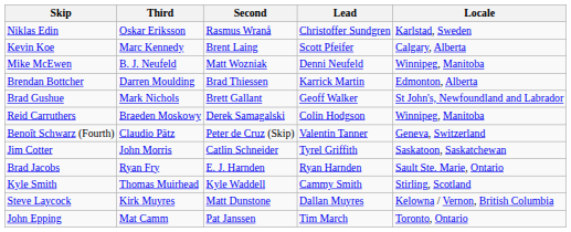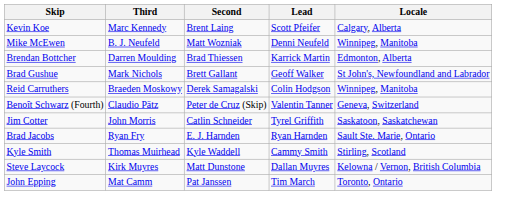 <table class=wikitable>
 <tr>
 <th>Skip</th>
 <th>Third</th>
 <th>Second</th>
 <th>Lead</th>
 <th>Locale</th>
-</tr>
-<tr>
-<td><a href='#'>Niklas Edin</a></td>
-<td><a href='#'>Oskar Eriksson</a></td>
-<td><a href='#'>Rasmus Wranå</a></td>
-<td><a href='#'>Christoffer Sundgren</a></td>
-<td> <a href='#'>Karlstad</a>, <a href='#'>Sweden</a></td>
 </tr>
 <tr>
 <td><a href='#'>Kevin Koe</a></td>
 <td><a href='#'>Marc Kennedy</a></td>
 <td><a href='#'>Brent Laing</a></td>
 <td><a href='#'>Scott Pfeifer</a></td>
 <td> <a href='#'>Calgary</a>, <a href='#'>Alberta</a></td>
 </tr>
 <tr>
 <td><a href='#'>Mike McEwen</a></td>
 <td><a href='#'>B. J. Neufeld</a></td>
 <td><a href='#'>Matt Wozniak</a></td>
 <td><a href='#'>Denni Neufeld</a></td>
 <td> <a href='#'>Winnipeg</a>, <a href='#'>Manitoba</a></td>
 </tr>
 <tr>
 <td><a href='#'>Brendan Bottcher</a></td>
 <td><a href='#'>Darren Moulding</a></td>
 <td><a href='#'>Brad Thiessen</a></td>
 <td><a href='#'>Karrick Martin</a></td>
 <td> <a href='#'>Edmonton</a>, <a href='#'>Alberta</a></td>
 </tr>
 <tr>
 <td><a href='#'>Brad Gushue</a></td>
 <td><a href='#'>Mark Nichols</a></td>
 <td><a href='#'>Brett Gallant</a></td>
 <td><a href='#'>Geoff Walker</a></td>
 <td> <a href='#'>St John's, Newfoundland and Labrador</a></td>
 </tr>
 <tr>
 <td><a href='#'>Reid Carruthers</a></td>
 <td><a href='#'>Braeden Moskowy</a></td>
 <td><a href='#'>Derek Samagalski</a></td>
 <td><a href='#'>Colin Hodgson</a></td>
 <td> <a href='#'>Winnipeg</a>, <a href='#'>Manitoba</a></td>
 </tr>
 <tr>
 <td><a href='#'>Benoît Schwarz</a> (Fourth)</td>
 <td><a href='#'>Claudio Pätz</a></td>
 <td><a href='#'>Peter de Cruz</a> (Skip)</td>
 <td><a href='#'>Valentin Tanner</a></td>
 <td> <a href='#'>Geneva</a>, <a href='#'>Switzerland</a></td>
 </tr>
 <tr>
 <td><a href='#'>Jim Cotter</a></td>
 <td><a href='#'>John Morris</a></td>
 <td><a href='#'>Catlin Schneider</a></td>
 <td><a href='#'>Tyrel Griffith</a></td>
 <td>  <a href='#'>Saskatoon</a>, <a href='#'>Saskatchewan</a></td>
 </tr>
 <tr>
 <td><a href='#'>Brad Jacobs</a></td>
 <td><a href='#'>Ryan Fry</a></td>
 <td><a href='#'>E. J. Harnden</a></td>
 <td><a href='#'>Ryan Harnden</a></td>
 <td> <a href='#'>Sault Ste. Marie</a>, <a href='#'>Ontario</a></td>
 </tr>
 <tr>
 <td><a href='#'>Kyle Smith</a></td>
 <td><a href='#'>Thomas Muirhead</a></td>
 <td><a href='#'>Kyle Waddell</a></td>
 <td><a href='#'>Cammy Smith</a></td>
 <td>  <a href='#'>Stirling</a>, <a href='#'>Scotland</a></td>
 </tr>
 <tr>
 <td><a href='#'>Steve Laycock</a></td>
 <td><a href='#'>Kirk Muyres</a></td>
 <td><a href='#'>Matt Dunstone</a></td>
 <td><a href='#'>Dallan Muyres</a></td>
 <td> <a href='#'>Kelowna</a> / <a href='#'>Vernon</a>, <a href='#'>British Columbia</a></td>
 </tr>
 <tr>
 <td><a href='#'>John Epping</a></td>
 <td><a href='#'>Mat Camm</a></td>
 <td><a href='#'>Pat Janssen</a></td>
 <td><a href='#'>Tim March</a></td>
 <td> <a href='#'>Toronto</a>, <a href='#'>Ontario</a></td>
 </tr>
 </table>
